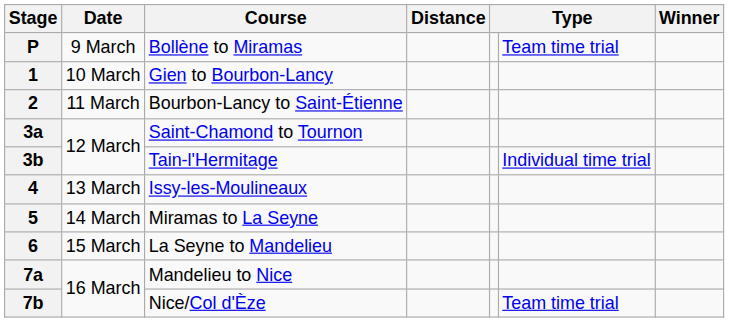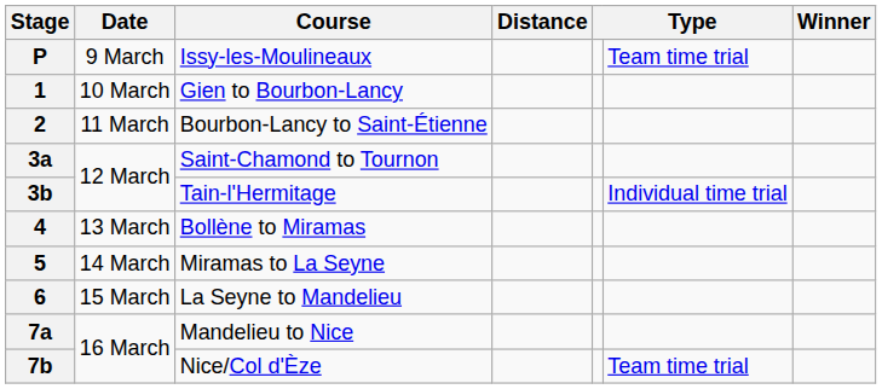 <table class="wikitable">
 <tr>
 <th scope="col">Stage</th>
 <th scope="col">Date</th>
 <th scope="col">Course</th>
 <th scope="col">Distance</th>
 <th scope="col" colspan="2">Type</th>
 <th scope=col>Winner</th>
 </tr>
 <tr>
 <th scope="row" style="text-align:center;">P</th>
 <td style="text-align:center;">9 March</td>
-<td><a href='#'>Bollène</a> to <a href='#'>Miramas</a></td>
+<td><a href='#'>Issy-les-Moulineaux</a></td>
 <td style="text-align:center;"></td>
 <td></td>
 <td><a href='#'>Team time trial</a></td>
 <td></td>
 </tr>
 <tr>
 <th scope="row" style="text-align:center;">1</th>
 <td style="text-align:center;">10 March</td>
 <td><a href='#'>Gien</a> to <a href='#'>Bourbon-Lancy</a></td>
 <td style="text-align:center;"></td>
 <td></td>
 <td></td>
 <td></td>
 </tr>
 <tr>
 <th scope="row" style="text-align:center;">2</th>
 <td style="text-align:center;">11 March</td>
 <td>Bourbon-Lancy to <a href='#'>Saint-Étienne</a></td>
 <td style="text-align:center;"></td>
 <td></td>
 <td></td>
 <td></td>
 </tr>
 <tr>
 <th scope="row" style="text-align:center;">3a</th>
 <td style="text-align:center;" rowspan=2>12 March</td>
 <td><a href='#'>Saint-Chamond</a> to <a href='#'>Tournon</a></td>
 <td style="text-align:center;"></td>
 <td></td>
 <td></td>
 <td></td>
 </tr>
 <tr>
 <th scope="row" style="text-align:center;">3b</th>
 <td><a href='#'>Tain-l'Hermitage</a></td>
 <td style="text-align:center;"></td>
 <td></td>
 <td><a href='#'>Individual time trial</a></td>
 <td></td>
 </tr>
 <tr>
 <th scope="row" style="text-align:center;">4</th>
 <td style="text-align:center;">13 March</td>
-<td><a href='#'>Issy-les-Moulineaux</a></td>
+<td><a href='#'>Bollène</a> to <a href='#'>Miramas</a></td>
 <td style="text-align:center;"></td>
 <td></td>
 <td></td>
 <td></td>
 </tr>
 <tr>
 <th scope="row" style="text-align:center;">5</th>
 <td style="text-align:center;">14 March</td>
 <td>Miramas to <a href='#'>La Seyne</a></td>
 <td style="text-align:center;"></td>
 <td></td>
 <td></td>
 <td></td>
 </tr>
 <tr>
 <th scope="row" style="text-align:center;">6</th>
 <td style="text-align:center;">15 March</td>
 <td>La Seyne to <a href='#'>Mandelieu</a></td>
 <td style="text-align:center;"></td>
 <td></td>
 <td></td>
 <td></td>
 </tr>
 <tr>
 <th scope="row" style="text-align:center;">7a</th>
 <td style="text-align:center;" rowspan=2>16 March</td>
 <td>Mandelieu to <a href='#'>Nice</a></td>
 <td style="text-align:center;"></td>
 <td></td>
 <td></td>
 <td></td>
 </tr>
 <tr>
 <th scope="row" style="text-align:center;">7b</th>
 <td>Nice/<a href='#'>Col d'Èze</a></td>
 <td style="text-align:center;"></td>
 <td></td>
 <td><a href='#'>Team time trial</a></td>
 <td></td>
 </tr>
 </table>
